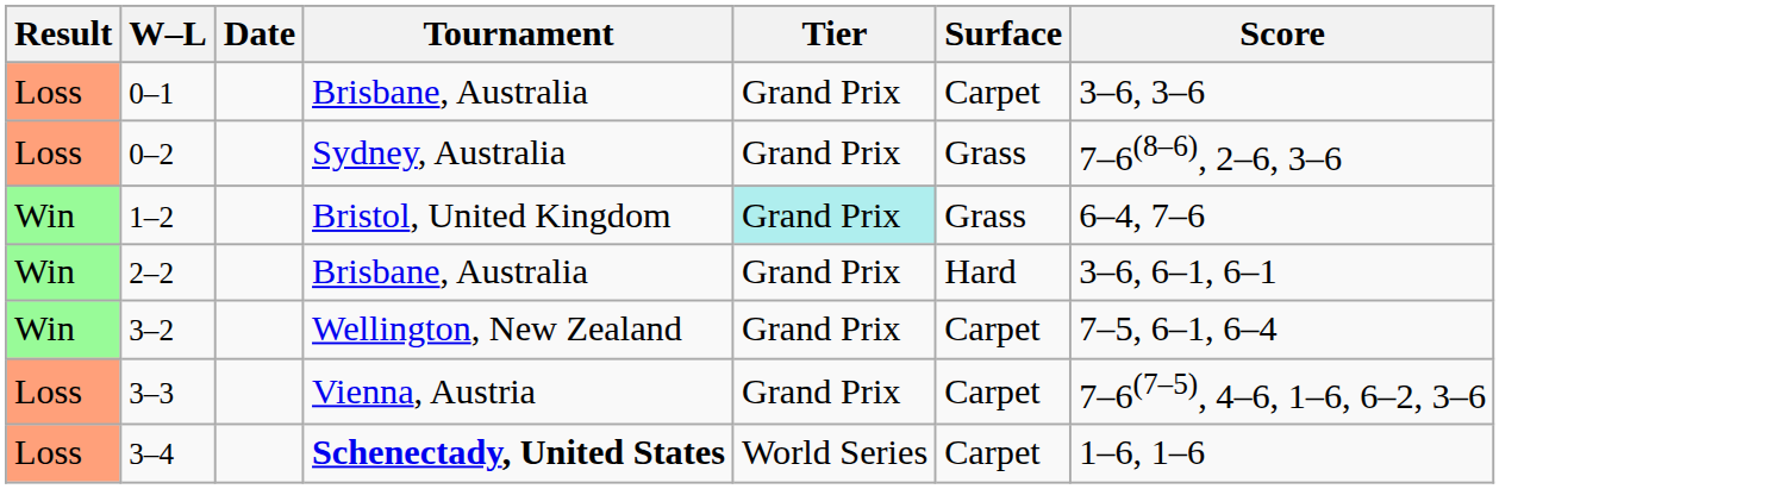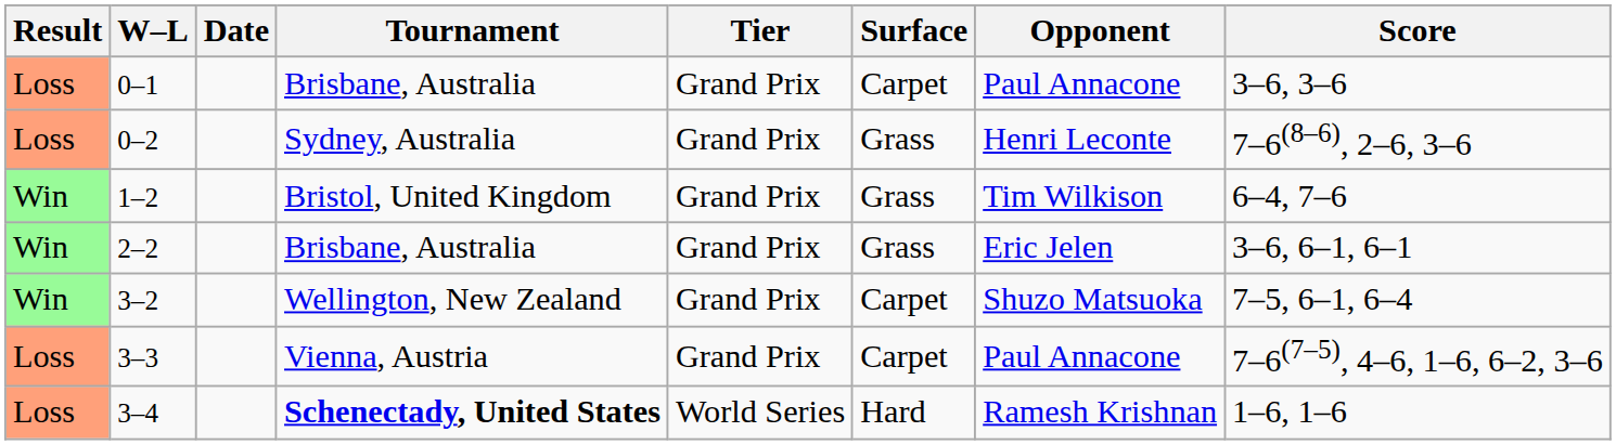 <table class="sortable wikitable">
 <tr>
 <th>Result</th>
 <th class="unsortable">W–L</th>
 <th>Date</th>
 <th>Tournament</th>
 <th>Tier</th>
 <th>Surface</th>
+<th>Opponent</th>
 <th class="unsortable">Score</th>
 </tr>
 <tr>
 <td style="background:#ffa07a;">Loss</td>
 <td><small>0–1</small></td>
 <td><a href='#'></a></td>
 <td><a href='#'>Brisbane</a>, Australia</td>
 <td>Grand Prix</td>
 <td>Carpet</td>
+<td> <a href='#'>Paul Annacone</a></td>
 <td>3–6, 3–6</td>
 </tr>
 <tr>
 <td style="background:#ffa07a;">Loss</td>
 <td><small>0–2</small></td>
 <td><a href='#'></a></td>
 <td><a href='#'>Sydney</a>, Australia</td>
 <td>Grand Prix</td>
 <td>Grass</td>
+<td> <a href='#'>Henri Leconte</a></td>
 <td>7–6<sup>(8–6)</sup>, 2–6, 3–6</td>
 </tr>
 <tr>
 <td style="background:#98fb98;">Win</td>
 <td><small>1–2</small></td>
 <td><a href='#'></a></td>
 <td><a href='#'>Bristol</a>, United Kingdom</td>
-<td style="background: paleturquoise;">Grand Prix</td>
+<td>Grand Prix</td>
 <td>Grass</td>
+<td> <a href='#'>Tim Wilkison</a></td>
 <td>6–4, 7–6</td>
 </tr>
 <tr>
 <td style="background:#98fb98;">Win</td>
 <td><small>2–2</small></td>
 <td><a href='#'></a></td>
 <td><a href='#'>Brisbane</a>, Australia</td>
 <td>Grand Prix</td>
-<td>Hard</td>
+<td>Grass</td>
+<td> <a href='#'>Eric Jelen</a></td>
 <td>3–6, 6–1, 6–1</td>
 </tr>
 <tr>
 <td style="background:#98fb98;">Win</td>
 <td><small>3–2</small></td>
 <td><a href='#'></a></td>
 <td><a href='#'>Wellington</a>, New Zealand</td>
 <td>Grand Prix</td>
 <td>Carpet</td>
+<td> <a href='#'>Shuzo Matsuoka</a></td>
 <td>7–5, 6–1, 6–4</td>
 </tr>
 <tr>
 <td style="background:#ffa07a;">Loss</td>
 <td><small>3–3</small></td>
 <td><a href='#'></a></td>
 <td><a href='#'>Vienna</a>, Austria</td>
 <td>Grand Prix</td>
 <td>Carpet</td>
+<td> <a href='#'>Paul Annacone</a></td>
 <td>7–6<sup>(7–5)</sup>, 4–6, 1–6, 6–2, 3–6</td>
 </tr>
 <tr>
 <td style="background:#ffa07a;">Loss</td>
 <td><small>3–4</small></td>
 <td><a href='#'></a></td>
 <td><strong><a href='#'>Schenectady</a>, United States</strong></td>
 <td>World Series</td>
-<td>Carpet</td>
+<td>Hard</td>
+<td> <a href='#'>Ramesh Krishnan</a></td>
 <td>1–6, 1–6</td>
 </tr>
 </table>
